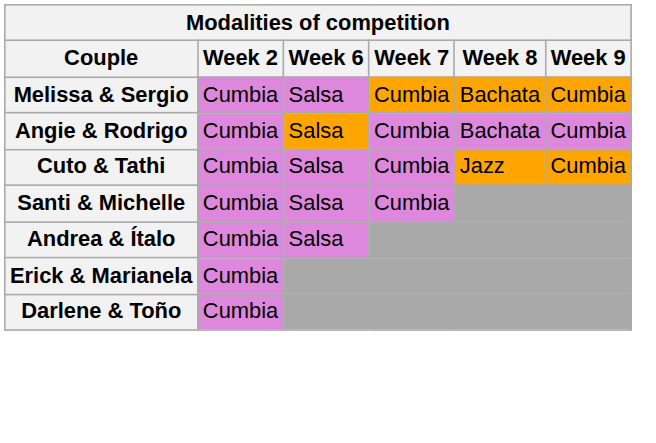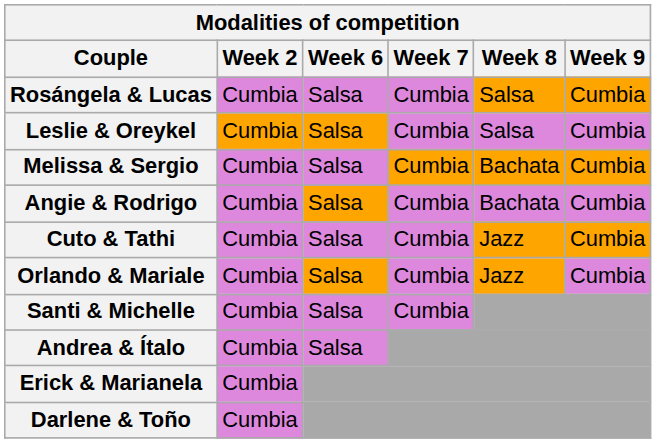 <table class="wikitable collapsible collapsed" style="text-align:left; font-size:85%; line-height:16px;">
 <tr>
 <th colspan=6>Modalities of competition</th>
 </tr>
 <tr>
 <th>Couple</th>
 <th>Week 2</th>
 <th>Week 6</th>
 <th>Week 7</th>
 <th>Week 8</th>
 <th>Week 9</th>
+</tr>
+<tr>
+<th>Rosángela & Lucas</th>
+<td style="background:#dd88dd;">Cumbia</td>
+<td style="background:#dd88dd;">Salsa</td>
+<td style="background:#dd88dd;">Cumbia</td>
+<td style="background:orange;">Salsa</td>
+<td style="background:orange;">Cumbia</td>
+</tr>
+<tr>
+<th>Leslie & Oreykel</th>
+<td style="background:orange;">Cumbia</td>
+<td style="background:orange;">Salsa</td>
+<td style="background:#dd88dd;">Cumbia</td>
+<td style="background:#dd88dd;">Salsa</td>
+<td style="background:#dd88dd;">Cumbia</td>
 </tr>
 <tr>
 <th>Melissa & Sergio</th>
 <td style="background:#dd88dd;">Cumbia</td>
 <td style="background:#dd88dd;">Salsa</td>
 <td style="background:orange;">Cumbia</td>
 <td style="background:orange;">Bachata</td>
 <td style="background:orange;">Cumbia</td>
 </tr>
 <tr>
 <th>Angie & Rodrigo</th>
 <td style="background:#dd88dd;">Cumbia</td>
 <td style="background:orange;">Salsa</td>
 <td style="background:#dd88dd;">Cumbia</td>
 <td style="background:#dd88dd;">Bachata</td>
 <td style="background:#dd88dd;">Cumbia</td>
 </tr>
 <tr>
 <th>Cuto & Tathi</th>
 <td style="background:#dd88dd;">Cumbia</td>
 <td style="background:#dd88dd;">Salsa</td>
 <td style="background:#dd88dd;">Cumbia</td>
 <td style="background:orange;">Jazz</td>
 <td style="background:orange;">Cumbia</td>
 </tr>
 <tr>
+<th>Orlando & Mariale</th>
+<td style="background:#dd88dd;">Cumbia</td>
+<td style="background:orange;">Salsa</td>
+<td style="background:#dd88dd;">Cumbia</td>
+<td style="background:orange;">Jazz</td>
+<td style="background:#dd88dd;">Cumbia</td>
+</tr>
+<tr>
 <th>Santi & Michelle</th>
 <td style="background:#dd88dd;">Cumbia</td>
 <td style="background:#dd88dd;">Salsa</td>
 <td style="background:#dd88dd;">Cumbia</td>
 <td colspan=2 style="background:darkgray;"></td>
 </tr>
 <tr>
 <th>Andrea & Ítalo</th>
 <td style="background:#dd88dd;">Cumbia</td>
 <td style="background:#dd88dd;">Salsa</td>
 <td colspan=3 style="background:darkgray;"></td>
 </tr>
 <tr>
 <th>Erick & Marianela</th>
 <td style="background:#dd88dd;">Cumbia</td>
 <td colspan=4 style="background:darkgray;"></td>
 </tr>
 <tr>
 <th>Darlene & Toño</th>
 <td style="background:#dd88dd;">Cumbia</td>
 <td colspan=4 style="background:darkgray;"></td>
 </tr>
 </table>
